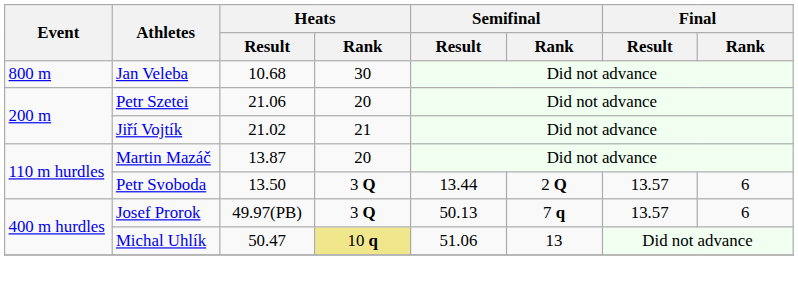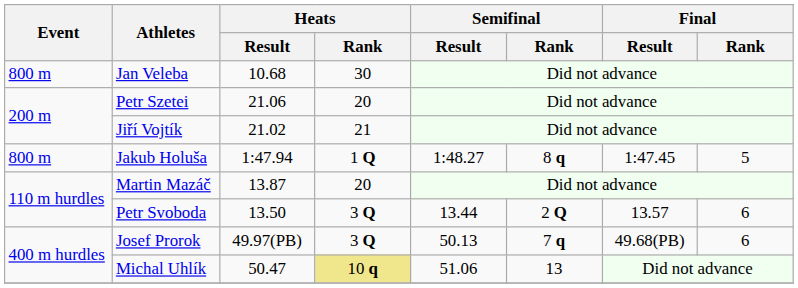 <table class="wikitable" border="1" style="font-size:90%">
 <tr>
 <th rowspan="2" width="85">Event</th>
 <th rowspan="2" width="85">Athletes</th>
 <th colspan="2" width="150">Heats</th>
 <th colspan="2" width="150">Semifinal</th>
 <th colspan="2" width="150">Final</th>
 </tr>
 <tr>
 <th width="75">Result</th>
 <th width="75">Rank</th>
 <th width="75">Result</th>
 <th width="75">Rank</th>
 <th width="75">Result</th>
 <th width="75">Rank</th>
 </tr>
 <tr>
 <td rowspan="1"><a href='#'>800 m</a></td>
 <td><a href='#'>Jan Veleba</a></td>
 <td align=center>10.68</td>
 <td align=center>30</td>
 <td align="center" colspan=4 bgcolor=honeydew>Did not advance</td>
 </tr>
 <tr>
 <td rowspan="2"><a href='#'>200 m</a></td>
 <td><a href='#'>Petr Szetei</a></td>
 <td align=center>21.06</td>
 <td align=center>20</td>
 <td align="center" colspan=4 bgcolor=honeydew>Did not advance</td>
 </tr>
 <tr>
 <td><a href='#'>Jiří Vojtík</a></td>
 <td align=center>21.02</td>
 <td align=center>21</td>
 <td align="center" colspan=4 bgcolor=honeydew>Did not advance</td>
 </tr>
 <tr>
+<td rowspan="1"><a href='#'>800 m</a></td>
+<td><a href='#'>Jakub Holuša</a></td>
+<td align=center>1:47.94</td>
+<td align=center>1 <strong>Q</strong></td>
+<td align=center>1:48.27</td>
+<td align=center>8 <strong>q</strong></td>
+<td align=center>1:47.45</td>
+<td align=center>5</td>
+</tr>
+<tr>
 <td rowspan="2"><a href='#'>110 m hurdles</a></td>
 <td><a href='#'>Martin Mazáč</a></td>
 <td align=center>13.87</td>
 <td align=center>20</td>
 <td align="center" colspan=4 bgcolor=honeydew>Did not advance</td>
 </tr>
 <tr>
 <td><a href='#'>Petr Svoboda</a></td>
 <td align=center>13.50</td>
 <td align=center>3 <strong>Q</strong></td>
 <td align=center>13.44</td>
 <td align=center>2 <strong>Q</strong></td>
 <td align=center>13.57</td>
 <td align=center>6</td>
 </tr>
 <tr>
 <td rowspan="2"><a href='#'>400 m hurdles</a></td>
 <td><a href='#'>Josef Prorok</a></td>
 <td align=center>49.97(PB)</td>
 <td align=center>3 <strong>Q</strong></td>
 <td align=center>50.13</td>
 <td align=center>7 <strong>q</strong></td>
-<td align=center>13.57</td>
+<td align=center>49.68(PB)</td>
 <td align=center>6</td>
 </tr>
 <tr>
 <td><a href='#'>Michal Uhlík</a></td>
 <td align=center>50.47</td>
 <td align=center style="background: khaki;">10 <strong>q</strong></td>
 <td align=center>51.06</td>
 <td align=center>13</td>
 <td align="center" colspan=2 bgcolor=honeydew>Did not advance</td>
 </tr>
 <tr>
 </tr>
 </table>
